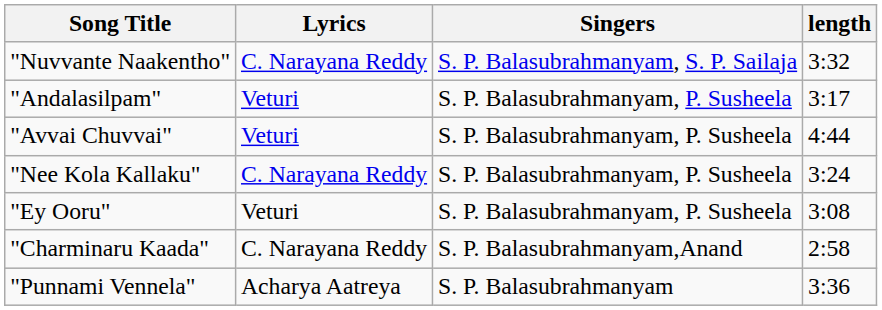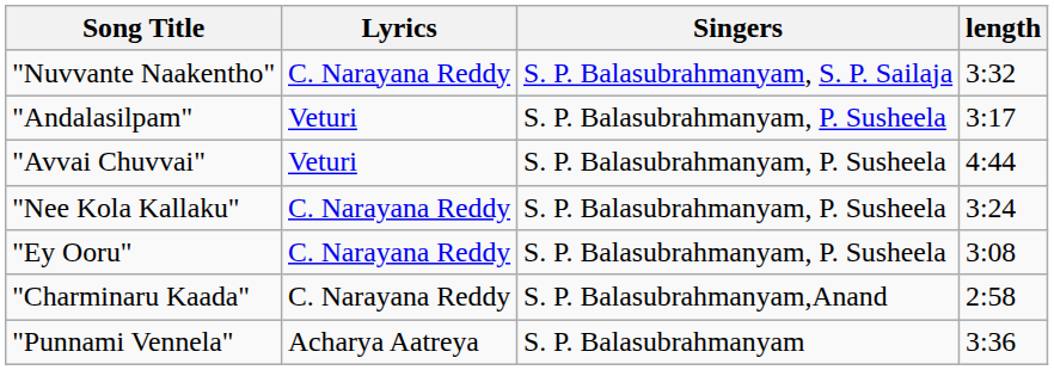 <table class="wikitable">
 <tr>
 <th>Song Title</th>
 <th>Lyrics</th>
 <th>Singers</th>
 <th>length</th>
 </tr>
 <tr>
 <td>"Nuvvante Naakentho"</td>
 <td><a href='#'>C. Narayana Reddy</a></td>
 <td><a href='#'>S. P. Balasubrahmanyam</a>, <a href='#'>S. P. Sailaja</a></td>
 <td>3:32</td>
 </tr>
 <tr>
 <td>"Andalasilpam"</td>
 <td><a href='#'>Veturi</a></td>
 <td>S. P. Balasubrahmanyam, <a href='#'>P. Susheela</a></td>
 <td>3:17</td>
 </tr>
 <tr>
 <td>"Avvai Chuvvai"</td>
 <td><a href='#'>Veturi</a></td>
 <td>S. P. Balasubrahmanyam, P. Susheela</td>
 <td>4:44</td>
 </tr>
 <tr>
 <td>"Nee Kola Kallaku"</td>
 <td><a href='#'>C. Narayana Reddy</a></td>
 <td>S. P. Balasubrahmanyam, P. Susheela</td>
 <td>3:24</td>
 </tr>
 <tr>
 <td>"Ey Ooru"</td>
-<td>Veturi</td>
+<td><a href='#'>C. Narayana Reddy</a></td>
 <td>S. P. Balasubrahmanyam, P. Susheela</td>
 <td>3:08</td>
 </tr>
 <tr>
 <td>"Charminaru Kaada"</td>
 <td>C. Narayana Reddy</td>
 <td>S. P. Balasubrahmanyam,Anand</td>
 <td>2:58</td>
 </tr>
 <tr>
 <td>"Punnami Vennela"</td>
 <td>Acharya Aatreya</td>
 <td>S. P. Balasubrahmanyam</td>
 <td>3:36</td>
 </tr>
 </table>
